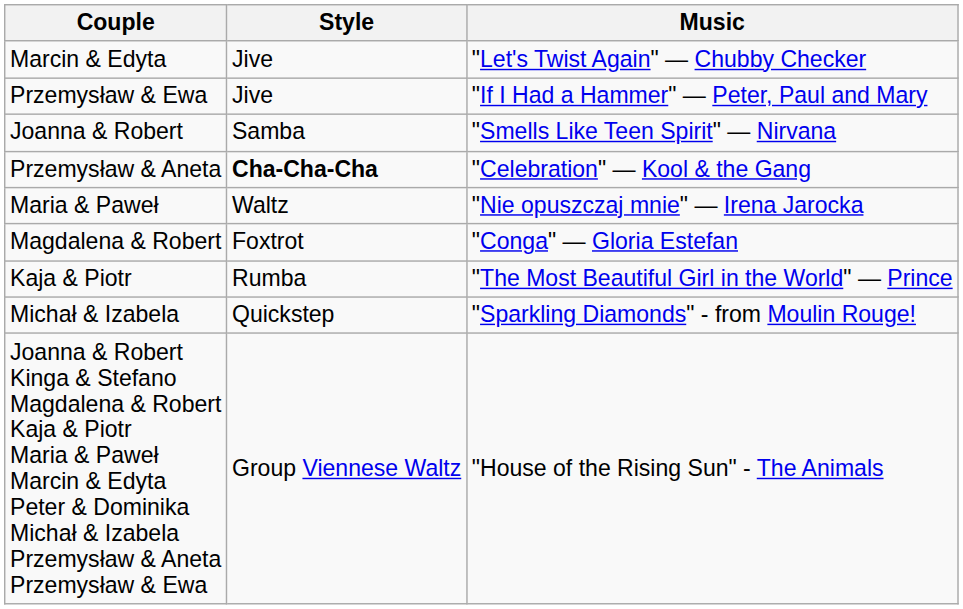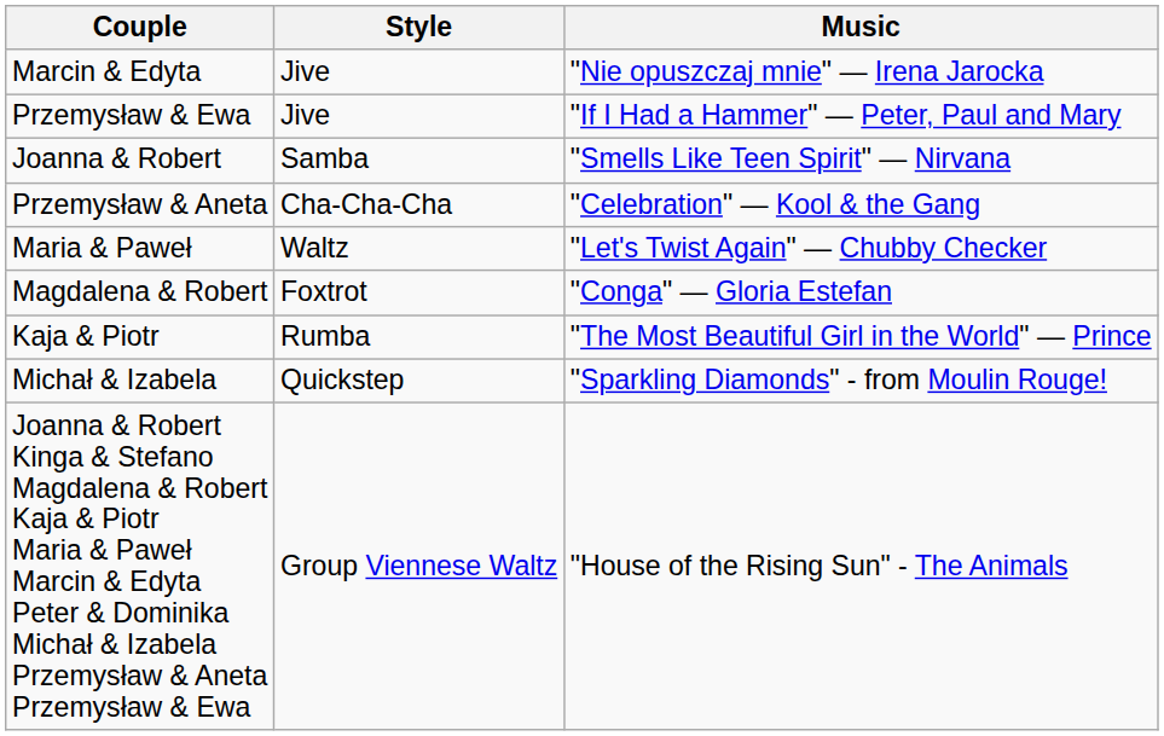 <table class="wikitable sortable" border="1">
 <tr>
 <th>Couple</th>
 <th>Style</th>
 <th>Music</th>
 </tr>
 <tr>
 <td>Marcin & Edyta</td>
 <td>Jive</td>
-<td>"<a href='#'>Let's Twist Again</a>" — <a href='#'>Chubby Checker</a></td>
+<td>"<a href='#'>Nie opuszczaj mnie</a>" — <a href='#'>Irena Jarocka</a></td>
 </tr>
 <tr>
 <td>Przemysław & Ewa</td>
 <td>Jive</td>
 <td>"<a href='#'>If I Had a Hammer</a>" — <a href='#'>Peter, Paul and Mary</a></td>
 </tr>
 <tr>
 <td>Joanna & Robert</td>
 <td>Samba</td>
 <td>"<a href='#'>Smells Like Teen Spirit</a>" — <a href='#'>Nirvana</a></td>
 </tr>
 <tr>
 <td>Przemysław & Aneta</td>
-<td><strong>Cha-Cha-Cha</strong></td>
+<td>Cha-Cha-Cha</td>
 <td>"<a href='#'>Celebration</a>" — <a href='#'>Kool & the Gang</a></td>
 </tr>
 <tr>
 <td>Maria & Paweł</td>
 <td>Waltz</td>
-<td>"<a href='#'>Nie opuszczaj mnie</a>" — <a href='#'>Irena Jarocka</a></td>
+<td>"<a href='#'>Let's Twist Again</a>" — <a href='#'>Chubby Checker</a></td>
 </tr>
 <tr>
 <td>Magdalena & Robert</td>
 <td>Foxtrot</td>
 <td>"<a href='#'>Conga</a>" — <a href='#'>Gloria Estefan</a></td>
 </tr>
 <tr>
 <td>Kaja & Piotr</td>
 <td>Rumba</td>
 <td>"<a href='#'>The Most Beautiful Girl in the World</a>" — <a href='#'>Prince</a></td>
 </tr>
 <tr>
 <td>Michał & Izabela</td>
 <td>Quickstep</td>
 <td>"<a href='#'>Sparkling Diamonds</a>" - from <a href='#'>Moulin Rouge!</a></td>
 </tr>
 <tr>
 <td>Joanna & Robert <br> Kinga & Stefano <br> Magdalena & Robert <br> Kaja & Piotr <br> Maria & Paweł <br> Marcin & Edyta <br> Peter & Dominika <br> Michał & Izabela <br> Przemysław & Aneta <br> Przemysław & Ewa</td>
 <td>Group <a href='#'>Viennese Waltz</a></td>
 <td>"House of the Rising Sun" - <a href='#'>The Animals</a></td>
 </tr>
 </table>
